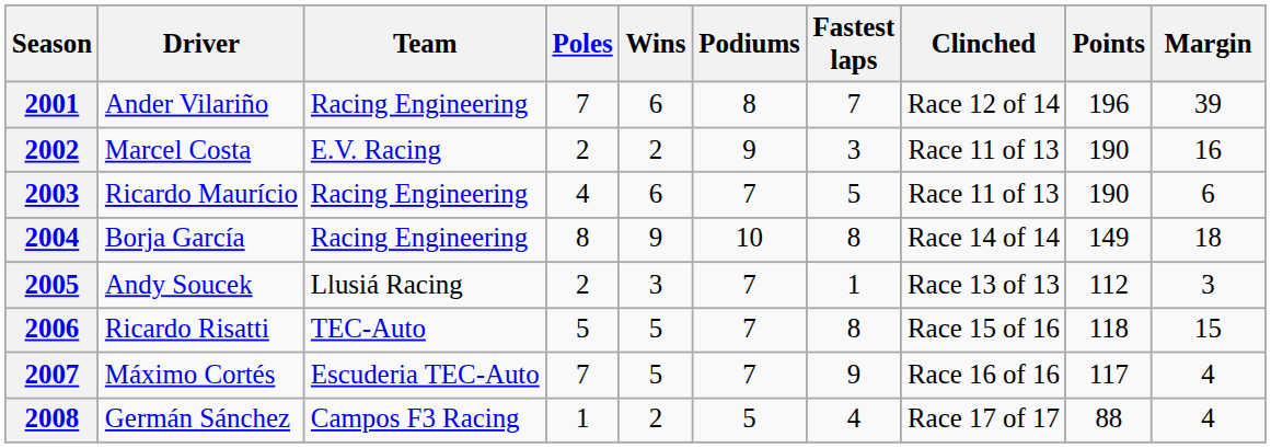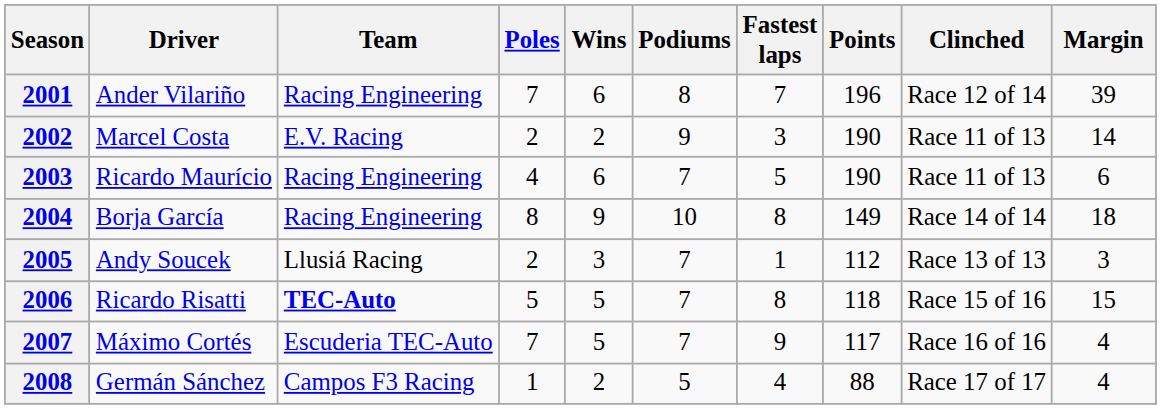 <table class="wikitable sortable" style="font-size:85%; text-align:center;">
 <tr>
 <th scope=col>Season</th>
 <th scope=col>Driver</th>
 <th scope=col>Team</th>
 <th scope=col><a href='#'>Poles</a></th>
 <th scope=col>Wins</th>
 <th scope=col>Podiums</th>
 <th scope=col width="40">Fastest laps</th>
+<th scope=col>Points</th>
 <th scope=col>Clinched</th>
-<th scope=col>Points</th>
 <th scope=col width="50">Margin</th>
 </tr>
 <tr>
 <th><a href='#'>2001</a></th>
 <td align=left> <a href='#'>Ander Vilariño</a></td>
 <td align=left> <a href='#'>Racing Engineering</a></td>
 <td>7</td>
 <td>6</td>
 <td>8</td>
 <td>7</td>
+<td>196</td>
 <td>Race 12 of 14</td>
-<td>196</td>
 <td>39</td>
 </tr>
 <tr>
 <th><a href='#'>2002</a></th>
 <td align=left> <a href='#'>Marcel Costa</a></td>
 <td align=left> <a href='#'>E.V. Racing</a></td>
 <td>2</td>
 <td>2</td>
 <td>9</td>
 <td>3</td>
+<td>190</td>
 <td>Race 11 of 13</td>
-<td>190</td>
-<td>16</td>
+<td>14</td>
 </tr>
 <tr>
 <th><a href='#'>2003</a></th>
 <td align=left> <a href='#'>Ricardo Maurício</a></td>
 <td align=left> <a href='#'>Racing Engineering</a></td>
 <td>4</td>
 <td>6</td>
 <td>7</td>
 <td>5</td>
+<td>190</td>
 <td>Race 11 of 13</td>
-<td>190</td>
 <td>6</td>
 </tr>
 <tr>
 <th><a href='#'>2004</a></th>
 <td align=left> <a href='#'>Borja García</a></td>
 <td align=left> <a href='#'>Racing Engineering</a></td>
 <td>8</td>
 <td>9</td>
 <td>10</td>
 <td>8</td>
+<td>149</td>
 <td>Race 14 of 14</td>
-<td>149</td>
 <td>18</td>
 </tr>
 <tr>
 <th><a href='#'>2005</a></th>
 <td align=left> <a href='#'>Andy Soucek</a></td>
 <td align=left> Llusiá Racing</td>
 <td>2</td>
 <td>3</td>
 <td>7</td>
 <td>1</td>
+<td>112</td>
 <td>Race 13 of 13</td>
-<td>112</td>
 <td>3</td>
 </tr>
 <tr>
 <th><a href='#'>2006</a></th>
 <td align=left> <a href='#'>Ricardo Risatti</a></td>
-<td align=left> <a href='#'>TEC-Auto</a></td>
+<td align=left><strong> <a href='#'>TEC-Auto</a></strong></td>
 <td>5</td>
 <td>5</td>
 <td>7</td>
 <td>8</td>
+<td>118</td>
 <td>Race 15 of 16</td>
-<td>118</td>
 <td>15</td>
 </tr>
 <tr>
 <th><a href='#'>2007</a></th>
 <td align=left> <a href='#'>Máximo Cortés</a></td>
 <td align=left> <a href='#'>Escuderia TEC-Auto</a></td>
 <td>7</td>
 <td>5</td>
 <td>7</td>
 <td>9</td>
+<td>117</td>
 <td>Race 16 of 16</td>
-<td>117</td>
 <td>4</td>
 </tr>
 <tr>
 <th><a href='#'>2008</a></th>
 <td align=left> <a href='#'>Germán Sánchez</a></td>
 <td align=left> <a href='#'>Campos F3 Racing</a></td>
 <td>1</td>
 <td>2</td>
 <td>5</td>
 <td>4</td>
+<td>88</td>
 <td>Race 17 of 17</td>
-<td>88</td>
 <td>4</td>
 </tr>
 </table>
